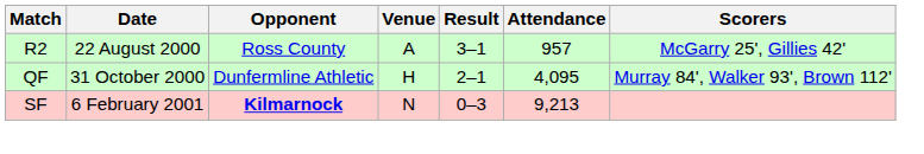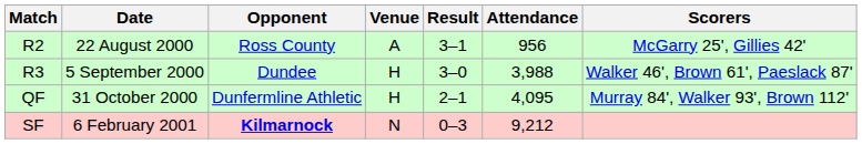 <table class="wikitable" style="font-size:100%; text-align:center">
 <tr>
 <th>Match</th>
 <th>Date</th>
 <th>Opponent</th>
 <th>Venue</th>
 <th>Result</th>
 <th>Attendance</th>
 <th>Scorers</th>
 </tr>
 <tr style="background: #CCFFCC;">
 <td>R2</td>
 <td>22 August 2000</td>
 <td><a href='#'>Ross County</a></td>
 <td>A</td>
 <td>3–1</td>
-<td>957</td>
+<td>956</td>
 <td><a href='#'>McGarry</a> 25', <a href='#'>Gillies</a> 42'</td>
+</tr>
+<tr style="background: #CCFFCC;">
+<td>R3</td>
+<td>5 September 2000</td>
+<td><a href='#'>Dundee</a></td>
+<td>H</td>
+<td>3–0</td>
+<td>3,988</td>
+<td><a href='#'>Walker</a> 46', <a href='#'>Brown</a> 61', <a href='#'>Paeslack</a> 87'</td>
 </tr>
 <tr style="background: #CCFFCC;">
 <td>QF</td>
 <td>31 October 2000</td>
 <td><a href='#'>Dunfermline Athletic</a></td>
 <td>H</td>
 <td>2–1</td>
 <td>4,095</td>
 <td><a href='#'>Murray</a> 84', <a href='#'>Walker</a> 93', <a href='#'>Brown</a> 112'</td>
 </tr>
 <tr style="background: #FFCCCC;">
 <td>SF</td>
 <td>6 February 2001</td>
 <td><strong><a href='#'>Kilmarnock</a></strong></td>
 <td>N</td>
 <td>0–3</td>
-<td>9,213</td>
+<td>9,212</td>
 <td></td>
 </tr>
 </table>
